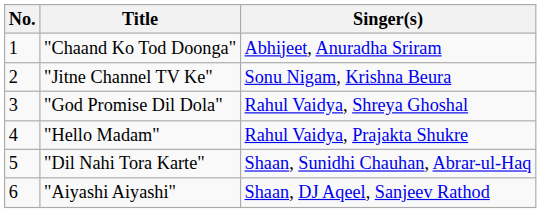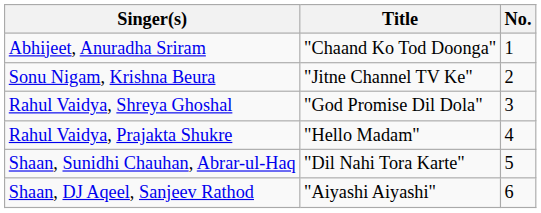 <table class="wikitable">
 <tr>
+<th>Singer(s)</th>
+<th>Title</th>
 <th>No.</th>
-<th>Title</th>
-<th>Singer(s)</th>
 </tr>
 <tr>
+<td><a href='#'>Abhijeet</a>, <a href='#'>Anuradha Sriram</a></td>
+<td>"Chaand Ko Tod Doonga"</td>
 <td>1</td>
-<td>"Chaand Ko Tod Doonga"</td>
-<td><a href='#'>Abhijeet</a>, <a href='#'>Anuradha Sriram</a></td>
 </tr>
 <tr>
+<td><a href='#'>Sonu Nigam</a>, <a href='#'>Krishna Beura</a></td>
+<td>"Jitne Channel TV Ke"</td>
 <td>2</td>
-<td>"Jitne Channel TV Ke"</td>
-<td><a href='#'>Sonu Nigam</a>, <a href='#'>Krishna Beura</a></td>
 </tr>
 <tr>
+<td><a href='#'>Rahul Vaidya</a>, <a href='#'>Shreya Ghoshal</a></td>
+<td>"God Promise Dil Dola"</td>
 <td>3</td>
-<td>"God Promise Dil Dola"</td>
-<td><a href='#'>Rahul Vaidya</a>, <a href='#'>Shreya Ghoshal</a></td>
 </tr>
 <tr>
+<td><a href='#'>Rahul Vaidya</a>, <a href='#'>Prajakta Shukre</a></td>
+<td>"Hello Madam"</td>
 <td>4</td>
-<td>"Hello Madam"</td>
-<td><a href='#'>Rahul Vaidya</a>, <a href='#'>Prajakta Shukre</a></td>
 </tr>
 <tr>
+<td><a href='#'>Shaan</a>, <a href='#'>Sunidhi Chauhan</a>, <a href='#'>Abrar-ul-Haq</a></td>
+<td>"Dil Nahi Tora Karte"</td>
 <td>5</td>
-<td>"Dil Nahi Tora Karte"</td>
-<td><a href='#'>Shaan</a>, <a href='#'>Sunidhi Chauhan</a>, <a href='#'>Abrar-ul-Haq</a></td>
 </tr>
 <tr>
+<td><a href='#'>Shaan</a>, <a href='#'>DJ Aqeel</a>, <a href='#'>Sanjeev Rathod</a></td>
+<td>"Aiyashi Aiyashi"</td>
 <td>6</td>
-<td>"Aiyashi Aiyashi"</td>
-<td><a href='#'>Shaan</a>, <a href='#'>DJ Aqeel</a>, <a href='#'>Sanjeev Rathod</a></td>
 </tr>
 </table>
